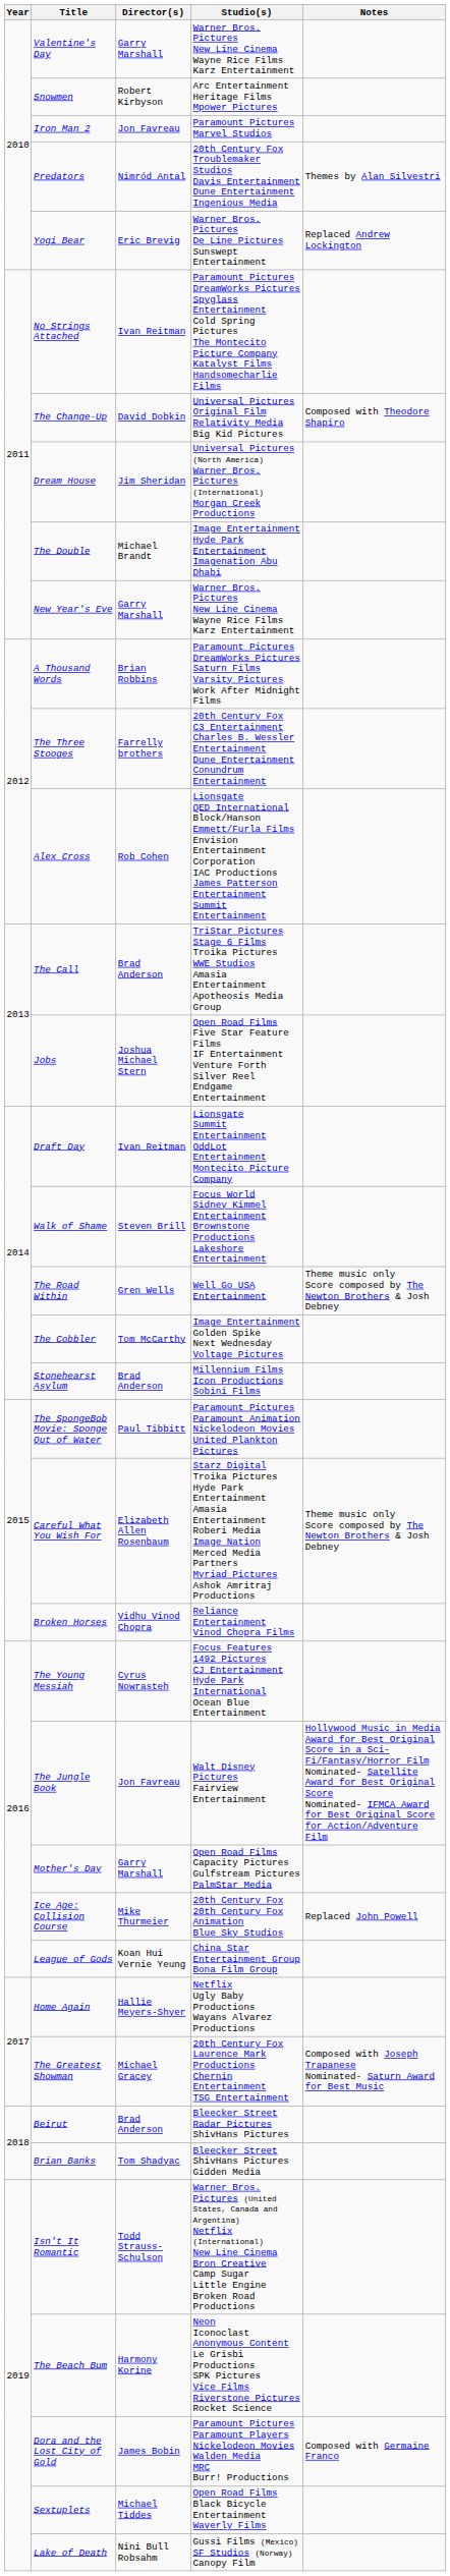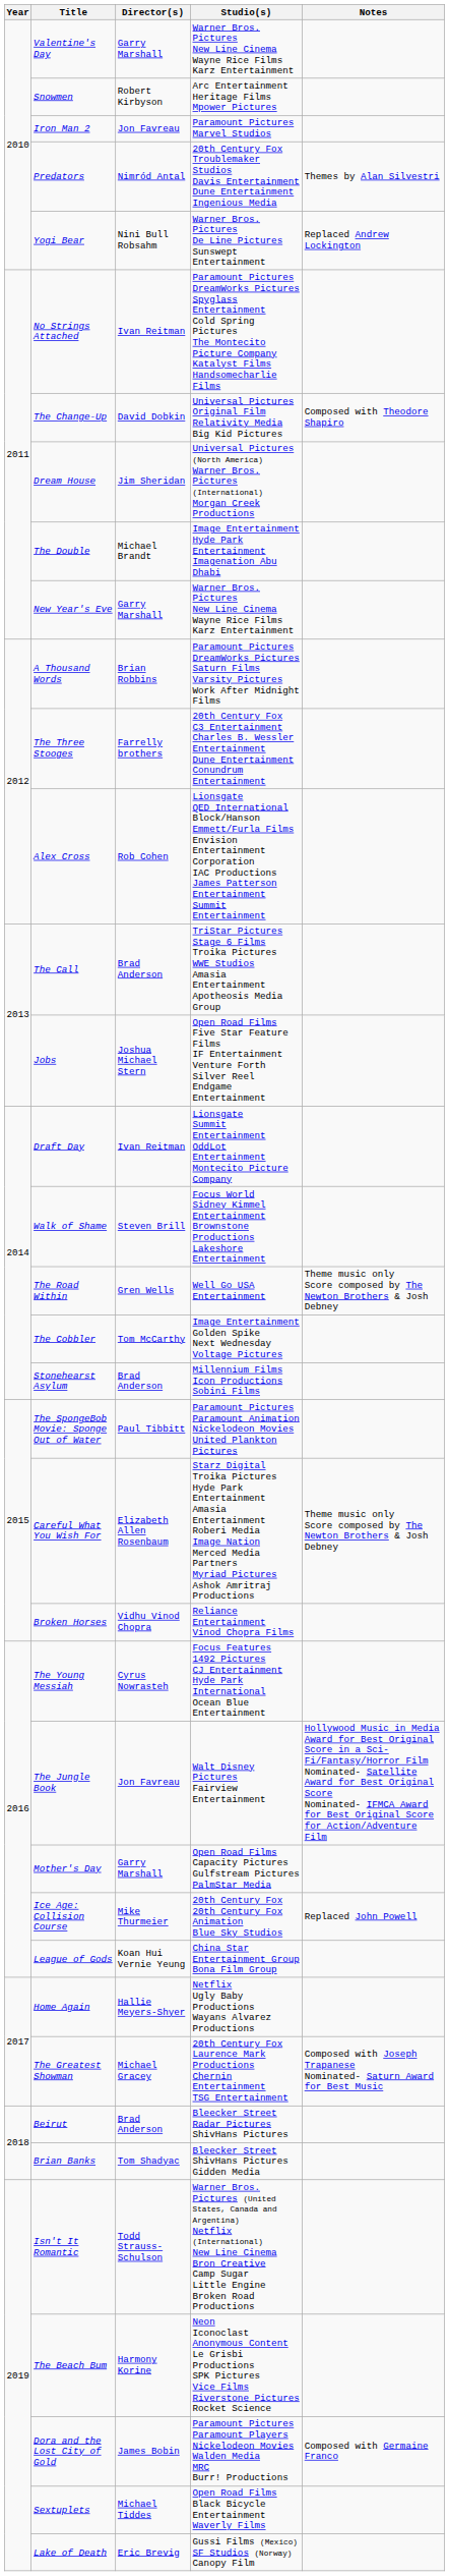 <table class="wikitable sortable">
 <tr>
 <th>Year</th>
 <th>Title</th>
 <th>Director(s)</th>
 <th>Studio(s)</th>
 <th>Notes</th>
 </tr>
 <tr>
 <td rowspan="5">2010</td>
 <td><em><a href='#'>Valentine's Day</a></em></td>
 <td><a href='#'>Garry Marshall</a></td>
 <td><a href='#'>Warner Bros. Pictures</a><br><a href='#'>New Line Cinema</a><br>Wayne Rice Films<br>Karz Entertainment</td>
 <td></td>
 </tr>
 <tr>
 <td><em><a href='#'>Snowmen</a></em></td>
 <td>Robert Kirbyson</td>
 <td>Arc Entertainment<br>Heritage Films<br><a href='#'>Mpower Pictures</a></td>
 <td></td>
 </tr>
 <tr>
 <td><em><a href='#'>Iron Man 2</a></em></td>
 <td><a href='#'>Jon Favreau</a></td>
 <td><a href='#'>Paramount Pictures</a><br><a href='#'>Marvel Studios</a></td>
 <td></td>
 </tr>
 <tr>
 <td><em><a href='#'>Predators</a></em></td>
 <td><a href='#'>Nimród Antal</a></td>
 <td><a href='#'>20th Century Fox</a><br><a href='#'>Troublemaker Studios</a><br><a href='#'>Davis Entertainment</a><br><a href='#'>Dune Entertainment</a><br><a href='#'>Ingenious Media</a></td>
 <td>Themes by <a href='#'>Alan Silvestri</a></td>
 </tr>
 <tr>
 <td><em><a href='#'>Yogi Bear</a></em></td>
-<td><a href='#'>Eric Brevig</a></td>
+<td>Nini Bull Robsahm</td>
 <td><a href='#'>Warner Bros. Pictures</a><br><a href='#'>De Line Pictures</a><br>Sunswept Entertainment</td>
 <td>Replaced <a href='#'>Andrew Lockington</a></td>
 </tr>
 <tr>
 <td rowspan="5">2011</td>
 <td><em><a href='#'>No Strings Attached</a></em></td>
 <td><a href='#'>Ivan Reitman</a></td>
 <td><a href='#'>Paramount Pictures</a><br><a href='#'>DreamWorks Pictures</a><br><a href='#'>Spyglass Entertainment</a><br>Cold Spring Pictures<br><a href='#'>The Montecito Picture Company</a><br><a href='#'>Katalyst Films</a><br><a href='#'>Handsomecharlie Films</a></td>
 <td></td>
 </tr>
 <tr>
 <td><em><a href='#'>The Change-Up</a></em></td>
 <td><a href='#'>David Dobkin</a></td>
 <td><a href='#'>Universal Pictures</a><br><a href='#'>Original Film</a><br><a href='#'>Relativity Media</a><br>Big Kid Pictures</td>
 <td>Composed with <a href='#'>Theodore Shapiro</a></td>
 </tr>
 <tr>
 <td><em><a href='#'>Dream House</a></em></td>
 <td><a href='#'>Jim Sheridan</a></td>
 <td><a href='#'>Universal Pictures</a> <small>(North America)</small><br><a href='#'>Warner Bros. Pictures</a><br><small>(International)</small><br><a href='#'>Morgan Creek Productions</a></td>
 <td></td>
 </tr>
 <tr>
 <td><em><a href='#'>The Double</a></em></td>
 <td>Michael Brandt</td>
 <td><a href='#'>Image Entertainment</a><br><a href='#'>Hyde Park Entertainment</a><br><a href='#'>Imagenation Abu Dhabi</a></td>
 <td></td>
 </tr>
 <tr>
 <td><em><a href='#'>New Year's Eve</a></em></td>
 <td><a href='#'>Garry Marshall</a></td>
 <td><a href='#'>Warner Bros. Pictures</a><br><a href='#'>New Line Cinema</a><br>Wayne Rice Films<br>Karz Entertainment</td>
 <td></td>
 </tr>
 <tr>
 <td rowspan="3">2012</td>
 <td><em><a href='#'>A Thousand Words</a></em></td>
 <td><a href='#'>Brian Robbins</a></td>
 <td><a href='#'>Paramount Pictures</a><br><a href='#'>DreamWorks Pictures</a><br><a href='#'>Saturn Films</a><br><a href='#'>Varsity Pictures</a><br>Work After Midnight Films</td>
 <td></td>
 </tr>
 <tr>
 <td><em><a href='#'>The Three Stooges</a></em></td>
 <td><a href='#'>Farrelly brothers</a></td>
 <td><a href='#'>20th Century Fox</a><br><a href='#'>C3 Entertainment</a><br><a href='#'>Charles B. Wessler Entertainment</a><br><a href='#'>Dune Entertainment</a><br><a href='#'>Conundrum Entertainment</a></td>
 <td></td>
 </tr>
 <tr>
 <td><em><a href='#'>Alex Cross</a></em></td>
 <td><a href='#'>Rob Cohen</a></td>
 <td><a href='#'>Lionsgate</a><br><a href='#'>QED International</a><br>Block/Hanson<br><a href='#'>Emmett/Furla Films</a><br>Envision Entertainment Corporation<br>IAC Productions<br><a href='#'>James Patterson Entertainment</a><br><a href='#'>Summit Entertainment</a></td>
 <td></td>
 </tr>
 <tr>
 <td rowspan="2">2013</td>
 <td><em><a href='#'>The Call</a></em></td>
 <td><a href='#'>Brad Anderson</a></td>
 <td><a href='#'>TriStar Pictures</a><br><a href='#'>Stage 6 Films</a><br>Troika Pictures<br><a href='#'>WWE Studios</a><br>Amasia Entertainment<br>Apotheosis Media Group</td>
 <td></td>
 </tr>
 <tr>
 <td><em><a href='#'>Jobs</a></em></td>
 <td><a href='#'>Joshua Michael Stern</a></td>
 <td><a href='#'>Open Road Films</a><br>Five Star Feature Films<br>IF Entertainment<br>Venture Forth<br>Silver Reel<br>Endgame Entertainment</td>
 <td></td>
 </tr>
 <tr>
 <td rowspan="5">2014</td>
 <td><em><a href='#'>Draft Day</a></em></td>
 <td><a href='#'>Ivan Reitman</a></td>
 <td><a href='#'>Lionsgate</a><br><a href='#'>Summit Entertainment</a><br><a href='#'>OddLot Entertainment</a><br><a href='#'>Montecito Picture Company</a></td>
 <td></td>
 </tr>
 <tr>
 <td><em><a href='#'>Walk of Shame</a></em></td>
 <td><a href='#'>Steven Brill</a></td>
 <td><a href='#'>Focus World</a><br><a href='#'>Sidney Kimmel Entertainment</a><br><a href='#'>Brownstone Productions</a><br><a href='#'>Lakeshore Entertainment</a></td>
 <td></td>
 </tr>
 <tr>
 <td><em><a href='#'>The Road Within</a></em></td>
 <td><a href='#'>Gren Wells</a></td>
 <td><a href='#'>Well Go USA Entertainment</a></td>
 <td>Theme music only<br>Score composed by <a href='#'>The Newton Brothers</a> & Josh Debney</td>
 </tr>
 <tr>
 <td><em><a href='#'>The Cobbler</a></em></td>
 <td><a href='#'>Tom McCarthy</a></td>
 <td><a href='#'>Image Entertainment</a><br>Golden Spike<br>Next Wednesday<br><a href='#'>Voltage Pictures</a></td>
 <td></td>
 </tr>
 <tr>
 <td><em><a href='#'>Stonehearst Asylum</a></em></td>
 <td><a href='#'>Brad Anderson</a></td>
 <td><a href='#'>Millennium Films</a><br><a href='#'>Icon Productions</a><br><a href='#'>Sobini Films</a></td>
 <td></td>
 </tr>
 <tr>
 <td rowspan="3">2015</td>
 <td><em><a href='#'>The SpongeBob Movie: Sponge Out of Water</a></em></td>
 <td><a href='#'>Paul Tibbitt</a></td>
 <td><a href='#'>Paramount Pictures</a><br><a href='#'>Paramount Animation</a><br><a href='#'>Nickelodeon Movies</a><br><a href='#'>United Plankton Pictures</a></td>
 <td></td>
 </tr>
 <tr>
 <td><em><a href='#'>Careful What You Wish For</a></em></td>
 <td><a href='#'>Elizabeth Allen Rosenbaum</a></td>
 <td><a href='#'>Starz Digital</a><br>Troika Pictures<br>Hyde Park Entertainment<br>Amasia Entertainment<br>Roberi Media<br><a href='#'>Image Nation</a><br>Merced Media Partners<br><a href='#'>Myriad Pictures</a><br>Ashok Amritraj Productions</td>
 <td>Theme music only<br>Score composed by <a href='#'>The Newton Brothers</a> & Josh Debney</td>
 </tr>
 <tr>
 <td><em><a href='#'>Broken Horses</a></em></td>
 <td><a href='#'>Vidhu Vinod Chopra</a></td>
 <td><a href='#'>Reliance Entertainment</a><br><a href='#'>Vinod Chopra Films</a></td>
 <td></td>
 </tr>
 <tr>
 <td rowspan="5">2016</td>
 <td><em><a href='#'>The Young Messiah</a></em></td>
 <td><a href='#'>Cyrus Nowrasteh</a></td>
 <td><a href='#'>Focus Features</a><br><a href='#'>1492 Pictures</a><br><a href='#'>CJ Entertainment</a><br><a href='#'>Hyde Park International</a><br>Ocean Blue Entertainment</td>
 <td></td>
 </tr>
 <tr>
 <td><em><a href='#'>The Jungle Book</a></em></td>
 <td><a href='#'>Jon Favreau</a></td>
 <td><a href='#'>Walt Disney Pictures</a><br>Fairview Entertainment</td>
 <td><a href='#'>Hollywood Music in Media Award for Best Original Score in a Sci-Fi/Fantasy/Horror Film</a><br>Nominated- <a href='#'>Satellite Award for Best Original Score</a><br>Nominated- <a href='#'>IFMCA Award for Best Original Score for Action/Adventure Film</a></td>
 </tr>
 <tr>
 <td><em><a href='#'>Mother's Day</a></em></td>
 <td><a href='#'>Garry Marshall</a></td>
 <td><a href='#'>Open Road Films</a><br>Capacity Pictures<br>Gulfstream Pictures<br><a href='#'>PalmStar Media</a></td>
 <td></td>
 </tr>
 <tr>
 <td><em><a href='#'>Ice Age: Collision Course</a></em></td>
 <td><a href='#'>Mike Thurmeier</a></td>
 <td><a href='#'>20th Century Fox</a><br><a href='#'>20th Century Fox Animation</a><br><a href='#'>Blue Sky Studios</a></td>
 <td>Replaced <a href='#'>John Powell</a></td>
 </tr>
 <tr>
 <td><em><a href='#'>League of Gods</a></em></td>
 <td>Koan Hui<br>Vernie Yeung</td>
 <td><a href='#'>China Star Entertainment Group</a><br><a href='#'>Bona Film Group</a></td>
 <td></td>
 </tr>
 <tr>
 <td rowspan="2">2017</td>
 <td><em><a href='#'>Home Again</a></em></td>
 <td><a href='#'>Hallie Meyers-Shyer</a></td>
 <td><a href='#'>Netflix</a><br>Ugly Baby Productions<br>Wayans Alvarez Productions</td>
 <td></td>
 </tr>
 <tr>
 <td><em><a href='#'>The Greatest Showman</a></em></td>
 <td><a href='#'>Michael Gracey</a></td>
 <td><a href='#'>20th Century Fox</a><br><a href='#'>Laurence Mark Productions</a><br><a href='#'>Chernin Entertainment</a><br><a href='#'>TSG Entertainment</a></td>
 <td>Composed with <a href='#'>Joseph Trapanese</a><br>Nominated- <a href='#'>Saturn Award for Best Music</a></td>
 </tr>
 <tr>
 <td rowspan="2">2018</td>
 <td><em><a href='#'>Beirut</a></em></td>
 <td><a href='#'>Brad Anderson</a></td>
 <td><a href='#'>Bleecker Street</a><br><a href='#'>Radar Pictures</a><br>ShivHans Pictures</td>
 <td></td>
 </tr>
 <tr>
 <td><em><a href='#'>Brian Banks</a></em></td>
 <td><a href='#'>Tom Shadyac</a></td>
 <td><a href='#'>Bleecker Street</a><br>ShivHans Pictures<br>Gidden Media</td>
 <td></td>
 </tr>
 <tr>
 <td rowspan="5">2019</td>
 <td><em><a href='#'>Isn't It Romantic</a></em></td>
 <td><a href='#'>Todd Strauss-Schulson</a></td>
 <td><a href='#'>Warner Bros. Pictures</a> <small>(United States, Canada and Argentina)</small><br><a href='#'>Netflix</a> <small>(International)</small><br><a href='#'>New Line Cinema</a><br><a href='#'>Bron Creative</a><br>Camp Sugar<br>Little Engine<br>Broken Road Productions</td>
 <td></td>
 </tr>
 <tr>
 <td><em><a href='#'>The Beach Bum</a></em></td>
 <td><a href='#'>Harmony Korine</a></td>
 <td><a href='#'>Neon</a><br>Iconoclast<br><a href='#'>Anonymous Content</a><br>Le Grisbi Productions<br>SPK Pictures<br><a href='#'>Vice Films</a><br><a href='#'>Riverstone Pictures</a><br>Rocket Science</td>
 <td></td>
 </tr>
 <tr>
 <td><em><a href='#'>Dora and the Lost City of Gold</a></em></td>
 <td><a href='#'>James Bobin</a></td>
 <td><a href='#'>Paramount Pictures</a><br><a href='#'>Paramount Players</a><br><a href='#'>Nickelodeon Movies</a><br><a href='#'>Walden Media</a><br><a href='#'>MRC</a><br>Burr! Productions</td>
 <td>Composed with <a href='#'>Germaine Franco</a></td>
 </tr>
 <tr>
 <td><em><a href='#'>Sextuplets</a></em></td>
 <td><a href='#'>Michael Tiddes</a></td>
 <td><a href='#'>Open Road Films</a><br>Black Bicycle Entertainment<br><a href='#'>Waverly Films</a></td>
 <td></td>
 </tr>
 <tr>
 <td><em><a href='#'>Lake of Death</a></em></td>
-<td>Nini Bull Robsahm</td>
+<td><a href='#'>Eric Brevig</a></td>
 <td>Gussi Films <small>(Mexico)</small><br><a href='#'>SF Studios</a> <small>(Norway)</small><br>Canopy Film</td>
 <td></td>
 </tr>
 </table>
